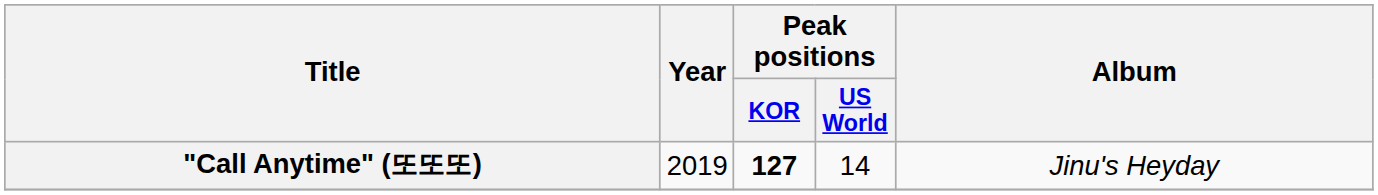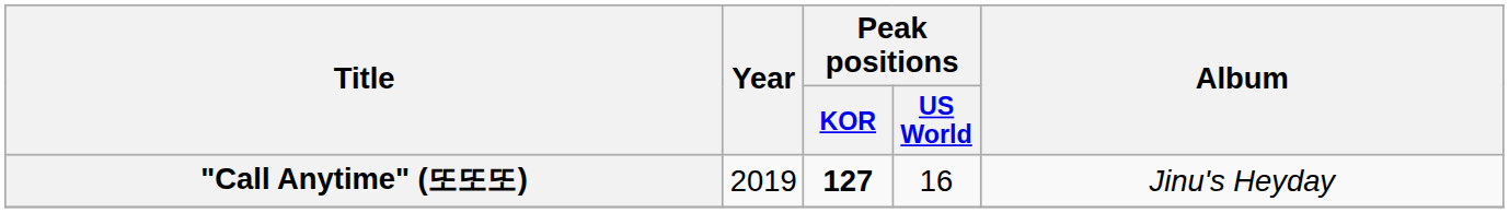 <table class="wikitable plainrowheaders" style="text-align:center;">
 <tr>
 <th scope="col" rowspan="2" style="width:23.5em;">Title</th>
 <th scope="col" rowspan="2" style="width:2em;">Year</th>
 <th scope="col" colspan="2">Peak positions</th>
 <th scope="col" rowspan="2" style="width:17em;">Album</th>
 </tr>
 <tr>
 <th scope="col" style="width:3em;font-size:85%;"><a href='#'>KOR</a><br></th>
 <th scope="col" style="width:3em;font-size:85%;"><a href='#'>US<br>World</a><br></th>
 </tr>
 <tr>
 <th scope="row">"Call Anytime" (또또또) </th>
 <td>2019</td>
 <td><strong>127</strong></td>
-<td>14</td>
+<td>16</td>
 <td><em>Jinu's Heyday</em></td>
 </tr>
 <tr>
 </tr>
 </table>
